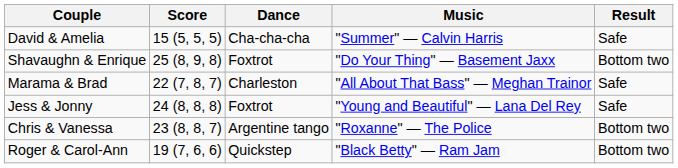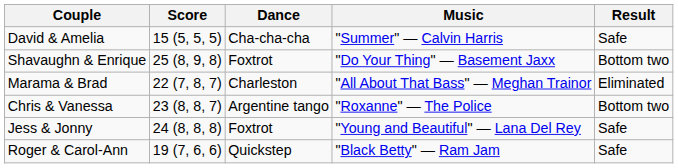 <table class="wikitable sortable">
 <tr>
 <th rowspan="1">Couple</th>
 <th colspan="1">Score</th>
 <th rowspan="1">Dance</th>
 <th rowspan="1">Music</th>
 <th rowspan="1">Result</th>
 </tr>
 <tr>
 <td>David & Amelia</td>
 <td>15 (5, 5, 5)</td>
 <td>Cha-cha-cha</td>
 <td>"<a href='#'>Summer</a>" — <a href='#'>Calvin Harris</a></td>
 <td>Safe</td>
 </tr>
 <tr>
 <td>Shavaughn & Enrique</td>
 <td>25 (8, 9, 8)</td>
 <td>Foxtrot</td>
 <td>"<a href='#'>Do Your Thing</a>" — <a href='#'>Basement Jaxx</a></td>
 <td>Bottom two</td>
 </tr>
 <tr>
 <td>Marama & Brad</td>
 <td>22 (7, 8, 7)</td>
 <td>Charleston</td>
 <td>"<a href='#'>All About That Bass</a>" — <a href='#'>Meghan Trainor</a></td>
-<td>Safe</td>
+<td>Eliminated</td>
+</tr>
+<tr>
+<td>Chris & Vanessa</td>
+<td>23 (8, 8, 7)</td>
+<td>Argentine tango</td>
+<td>"<a href='#'>Roxanne</a>" — <a href='#'>The Police</a></td>
+<td>Bottom two</td>
 </tr>
 <tr>
 <td>Jess & Jonny</td>
 <td>24 (8, 8, 8)</td>
 <td>Foxtrot</td>
 <td>"<a href='#'>Young and Beautiful</a>" — <a href='#'>Lana Del Rey</a></td>
 <td>Safe</td>
 </tr>
 <tr>
-<td>Chris & Vanessa</td>
-<td>23 (8, 8, 7)</td>
-<td>Argentine tango</td>
-<td>"<a href='#'>Roxanne</a>" — <a href='#'>The Police</a></td>
-<td>Bottom two</td>
-</tr>
-<tr>
 <td>Roger & Carol-Ann</td>
 <td>19 (7, 6, 6)</td>
 <td>Quickstep</td>
 <td>"<a href='#'>Black Betty</a>" — <a href='#'>Ram Jam</a></td>
-<td>Bottom two</td>
+<td>Safe</td>
 </tr>
 </table>
